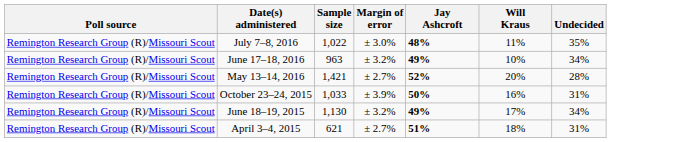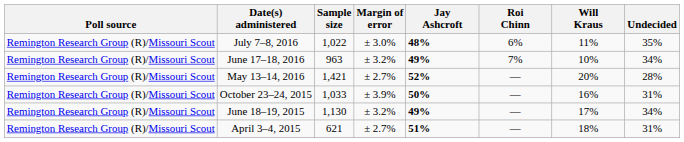 <table class="wikitable">
 <tr valign= bottom>
 <th>Poll source</th>
 <th>Date(s)<br>administered</th>
 <th>Sample<br>size</th>
 <th>Margin of<br>error</th>
 <th style="width:100px;">Jay<br>Ashcroft</th>
+<th style="width:100px;">Roi<br>Chinn</th>
 <th style="width:100px;">Will<br>Kraus</th>
 <th>Undecided</th>
 </tr>
 <tr>
 <td><a href='#'>Remington Research Group</a> (R)/<a href='#'>Missouri Scout</a></td>
 <td align=center>July 7–8, 2016</td>
 <td align=center>1,022</td>
 <td align=center>± 3.0%</td>
 <td><strong>48%</strong></td>
+<td align=center>6%</td>
 <td align=center>11%</td>
 <td align=center>35%</td>
 </tr>
 <tr>
 <td><a href='#'>Remington Research Group</a> (R)/<a href='#'>Missouri Scout</a></td>
 <td align=center>June 17–18, 2016</td>
 <td align=center>963</td>
 <td align=center>± 3.2%</td>
 <td><strong>49%</strong></td>
+<td align=center>7%</td>
 <td align=center>10%</td>
 <td align=center>34%</td>
 </tr>
 <tr>
 <td><a href='#'>Remington Research Group</a> (R)/<a href='#'>Missouri Scout</a></td>
 <td align=center>May 13–14, 2016</td>
 <td align=center>1,421</td>
 <td align=center>± 2.7%</td>
 <td><strong>52%</strong></td>
+<td align=center>—</td>
 <td align=center>20%</td>
 <td align=center>28%</td>
 </tr>
 <tr>
 <td><a href='#'>Remington Research Group</a> (R)/<a href='#'>Missouri Scout</a></td>
 <td align=center>October 23–24, 2015</td>
 <td align=center>1,033</td>
 <td align=center>± 3.9%</td>
 <td><strong>50%</strong></td>
+<td align=center>—</td>
 <td align=center>16%</td>
 <td align=center>31%</td>
 </tr>
 <tr>
 <td><a href='#'>Remington Research Group</a> (R)/<a href='#'>Missouri Scout</a></td>
 <td align=center>June 18–19, 2015</td>
 <td align=center>1,130</td>
 <td align=center>± 3.2%</td>
 <td><strong>49%</strong></td>
+<td align=center>—</td>
 <td align=center>17%</td>
 <td align=center>34%</td>
 </tr>
 <tr>
 <td><a href='#'>Remington Research Group</a> (R)/<a href='#'>Missouri Scout</a></td>
 <td align=center>April 3–4, 2015</td>
 <td align=center>621</td>
 <td align=center>± 2.7%</td>
 <td><strong>51%</strong></td>
+<td align=center>—</td>
 <td align=center>18%</td>
 <td align=center>31%</td>
 </tr>
 </table>
